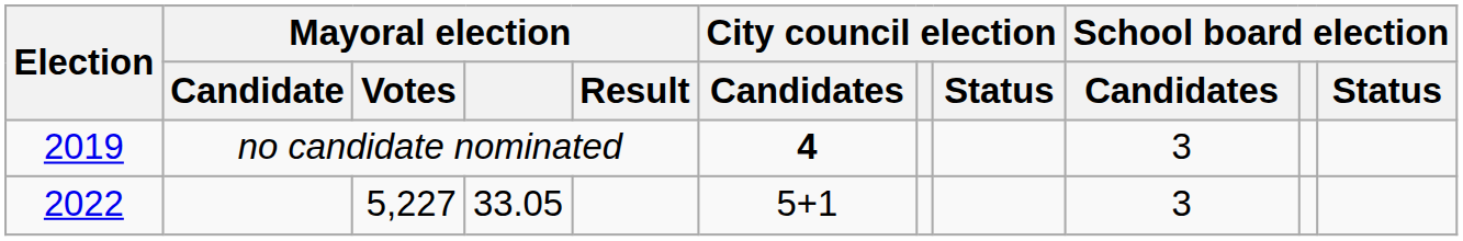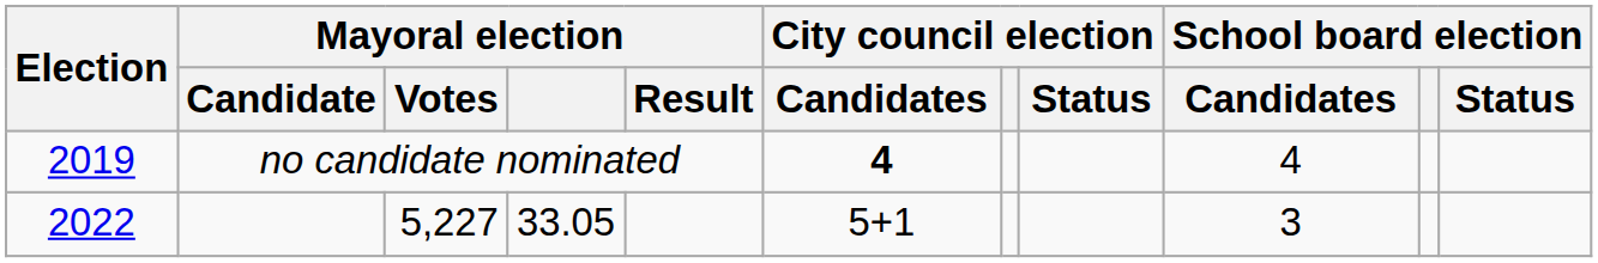 <table class="wikitable sortable" style="text-align:center;">
 <tr>
 <th rowspan="2">Election</th>
 <th colspan="4">Mayoral election</th>
 <th colspan="3">City council election</th>
 <th colspan="3">School board election</th>
 </tr>
 <tr>
 <th>Candidate</th>
 <th>Votes</th>
 <th></th>
 <th>Result</th>
 <th>Candidates</th>
 <th></th>
 <th>Status</th>
 <th>Candidates</th>
 <th></th>
 <th>Status</th>
 </tr>
 <tr>
 <td><a href='#'>2019</a></td>
 <td colspan="4"><em>no candidate nominated</em></td>
 <td><strong>4</strong></td>
 <td></td>
 <td></td>
-<td>3</td>
+<td>4</td>
 <td></td>
 <td></td>
 </tr>
 <tr>
 <td><a href='#'>2022</a></td>
 <td style="text-align:left;"></td>
 <td style="text-align:right;">5,227</td>
 <td>33.05</td>
 <td></td>
 <td>5+1</td>
 <td></td>
 <td></td>
 <td>3</td>
 <td></td>
 <td></td>
 </tr>
 </table>
